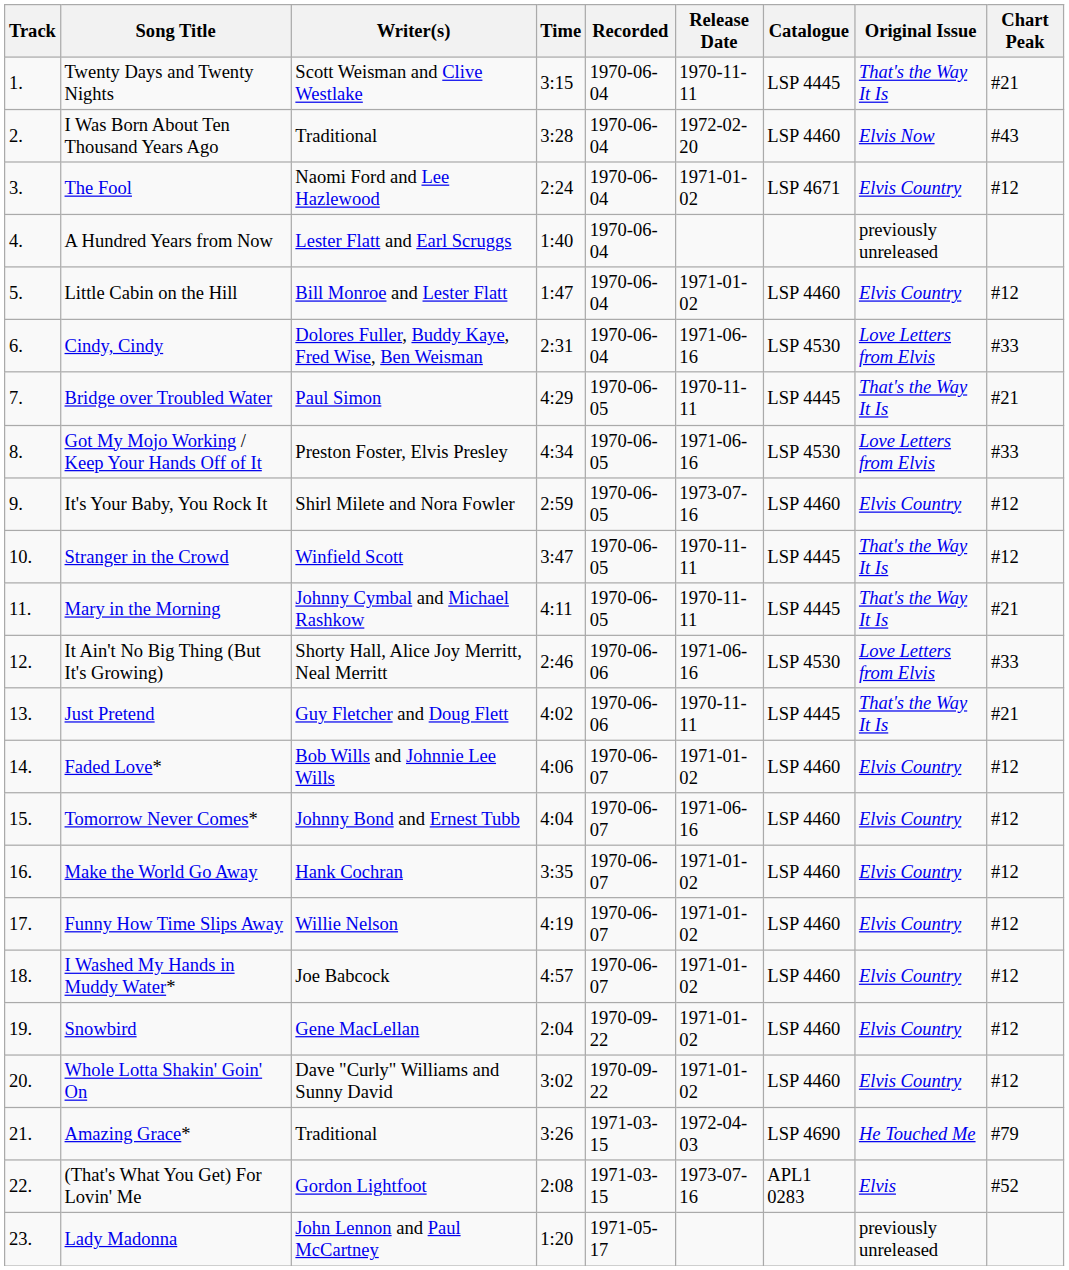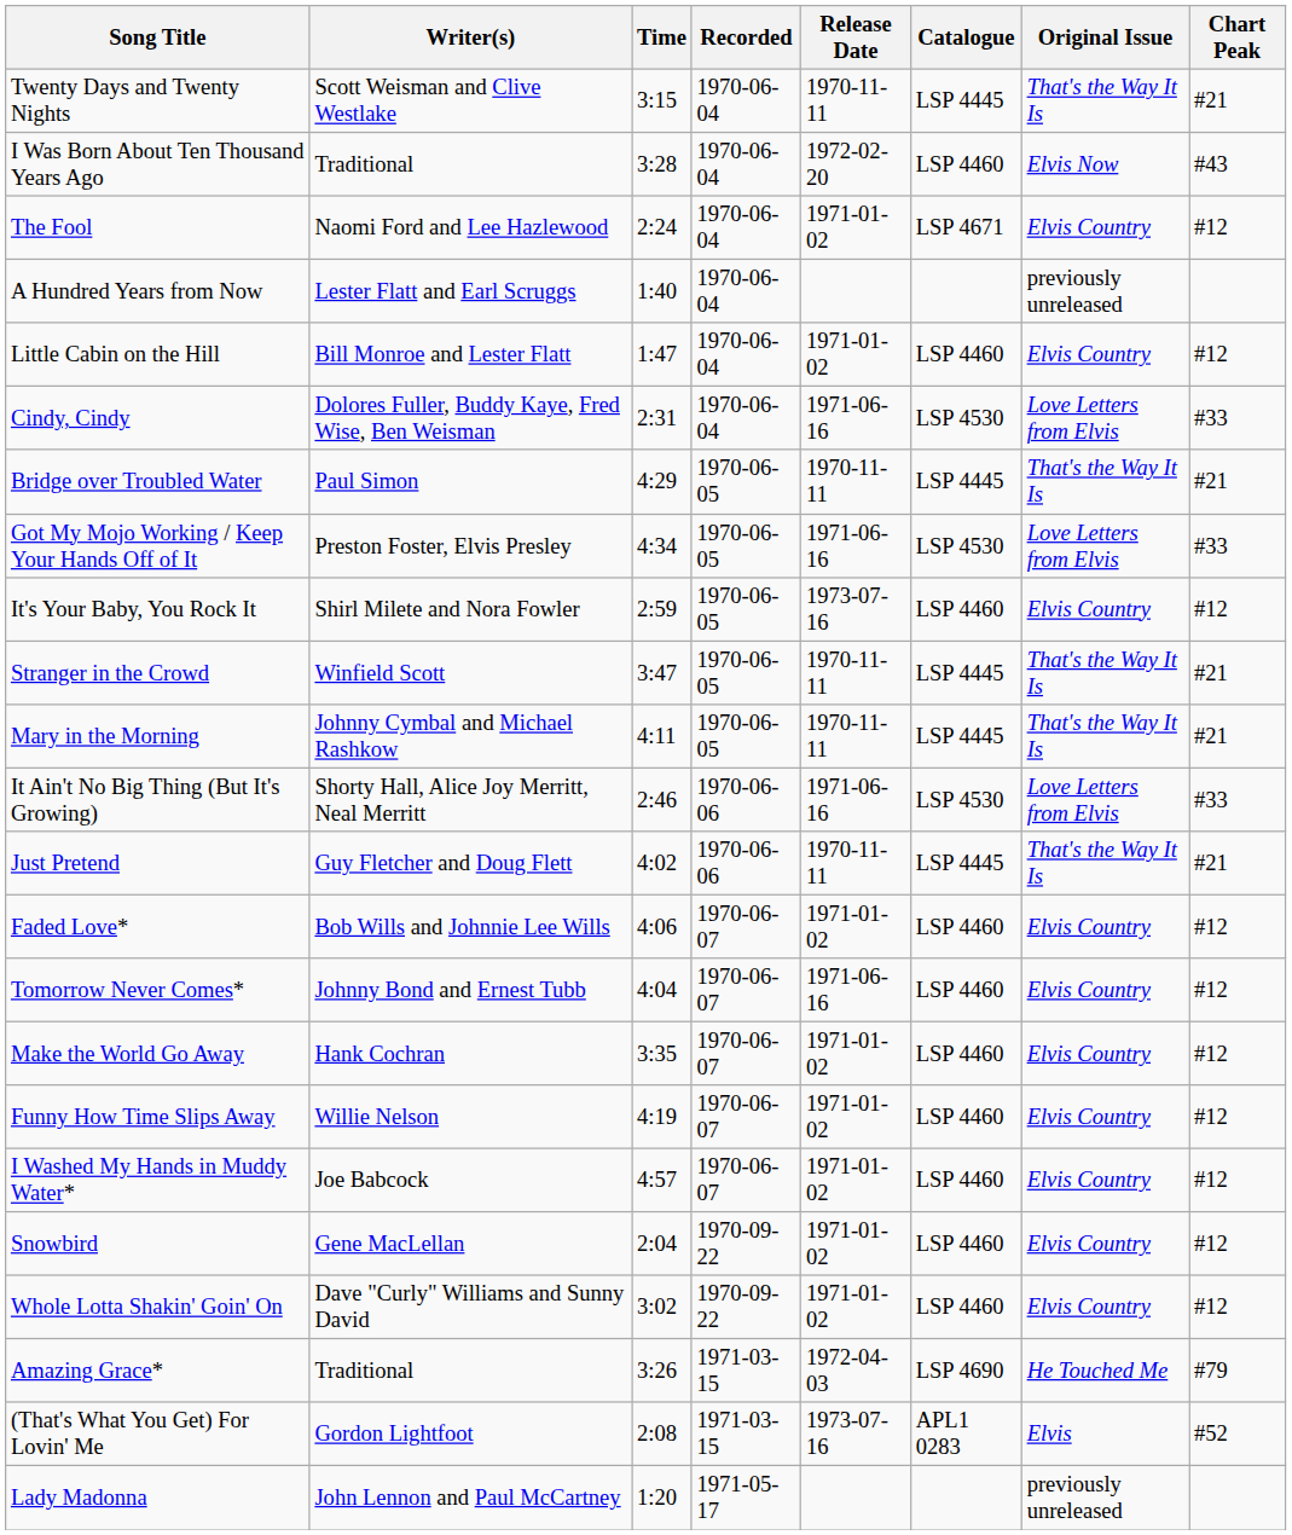 <table class="wikitable" style="font-size:95%;">
 <tr>
-<th>Track</th>
 <th>Song Title</th>
 <th>Writer(s)</th>
 <th>Time</th>
 <th>Recorded</th>
 <th>Release Date</th>
 <th>Catalogue</th>
 <th>Original Issue</th>
 <th>Chart Peak</th>
 </tr>
 <tr>
-<td>1.</td>
 <td>Twenty Days and Twenty Nights</td>
 <td>Scott Weisman and <a href='#'>Clive Westlake</a></td>
 <td>3:15</td>
 <td>1970-06-04</td>
 <td>1970-11-11</td>
 <td>LSP 4445</td>
 <td><em><a href='#'>That's the Way It Is</a></em></td>
 <td>#21</td>
 </tr>
 <tr>
-<td>2.</td>
 <td>I Was Born About Ten Thousand Years Ago</td>
 <td>Traditional</td>
 <td>3:28</td>
 <td>1970-06-04</td>
 <td>1972-02-20</td>
 <td>LSP 4460</td>
 <td><em><a href='#'>Elvis Now</a></em></td>
 <td>#43</td>
 </tr>
 <tr>
-<td>3.</td>
 <td><a href='#'>The Fool</a></td>
 <td>Naomi Ford and <a href='#'>Lee Hazlewood</a></td>
 <td>2:24</td>
 <td>1970-06-04</td>
 <td>1971-01-02</td>
 <td>LSP 4671</td>
 <td><em><a href='#'>Elvis Country</a></em></td>
 <td>#12</td>
 </tr>
 <tr>
-<td>4.</td>
 <td>A Hundred Years from Now</td>
 <td><a href='#'>Lester Flatt</a> and <a href='#'>Earl Scruggs</a></td>
 <td>1:40</td>
 <td>1970-06-04</td>
 <td></td>
 <td></td>
 <td>previously unreleased</td>
 <td></td>
 </tr>
 <tr>
-<td>5.</td>
 <td>Little Cabin on the Hill</td>
 <td><a href='#'>Bill Monroe</a> and <a href='#'>Lester Flatt</a></td>
 <td>1:47</td>
 <td>1970-06-04</td>
 <td>1971-01-02</td>
 <td>LSP 4460</td>
 <td><em><a href='#'>Elvis Country</a></em></td>
 <td>#12</td>
 </tr>
 <tr>
-<td>6.</td>
 <td><a href='#'>Cindy, Cindy</a></td>
 <td><a href='#'>Dolores Fuller</a>, <a href='#'>Buddy Kaye</a>, <a href='#'>Fred Wise</a>, <a href='#'>Ben Weisman</a></td>
 <td>2:31</td>
 <td>1970-06-04</td>
 <td>1971-06-16</td>
 <td>LSP 4530</td>
 <td><em><a href='#'>Love Letters from Elvis</a></em></td>
 <td>#33</td>
 </tr>
 <tr>
-<td>7.</td>
 <td><a href='#'>Bridge over Troubled Water</a></td>
 <td><a href='#'>Paul Simon</a></td>
 <td>4:29</td>
 <td>1970-06-05</td>
 <td>1970-11-11</td>
 <td>LSP 4445</td>
 <td><em><a href='#'>That's the Way It Is</a></em></td>
 <td>#21</td>
 </tr>
 <tr>
-<td>8.</td>
 <td><a href='#'>Got My Mojo Working</a> / <a href='#'>Keep Your Hands Off of It</a></td>
 <td>Preston Foster, Elvis Presley</td>
 <td>4:34</td>
 <td>1970-06-05</td>
 <td>1971-06-16</td>
 <td>LSP 4530</td>
 <td><em><a href='#'>Love Letters from Elvis</a></em></td>
 <td>#33</td>
 </tr>
 <tr>
-<td>9.</td>
 <td>It's Your Baby, You Rock It</td>
 <td>Shirl Milete and Nora Fowler</td>
 <td>2:59</td>
 <td>1970-06-05</td>
 <td>1973-07-16</td>
 <td>LSP 4460</td>
 <td><em><a href='#'>Elvis Country</a></em></td>
 <td>#12</td>
 </tr>
 <tr>
-<td>10.</td>
 <td><a href='#'>Stranger in the Crowd</a></td>
 <td><a href='#'>Winfield Scott</a></td>
 <td>3:47</td>
 <td>1970-06-05</td>
 <td>1970-11-11</td>
 <td>LSP 4445</td>
 <td><em><a href='#'>That's the Way It Is</a></em></td>
-<td>#12</td>
+<td>#21</td>
 </tr>
 <tr>
-<td>11.</td>
 <td><a href='#'>Mary in the Morning</a></td>
 <td><a href='#'>Johnny Cymbal</a> and <a href='#'>Michael Rashkow</a></td>
 <td>4:11</td>
 <td>1970-06-05</td>
 <td>1970-11-11</td>
 <td>LSP 4445</td>
 <td><em><a href='#'>That's the Way It Is</a></em></td>
 <td>#21</td>
 </tr>
 <tr>
-<td>12.</td>
 <td>It Ain't No Big Thing (But It's Growing)</td>
 <td>Shorty Hall, Alice Joy Merritt, Neal Merritt</td>
 <td>2:46</td>
 <td>1970-06-06</td>
 <td>1971-06-16</td>
 <td>LSP 4530</td>
 <td><em><a href='#'>Love Letters from Elvis</a></em></td>
 <td>#33</td>
 </tr>
 <tr>
-<td>13.</td>
 <td><a href='#'>Just Pretend</a></td>
 <td><a href='#'>Guy Fletcher</a> and <a href='#'>Doug Flett</a></td>
 <td>4:02</td>
 <td>1970-06-06</td>
 <td>1970-11-11</td>
 <td>LSP 4445</td>
 <td><em><a href='#'>That's the Way It Is</a></em></td>
 <td>#21</td>
 </tr>
 <tr>
-<td>14.</td>
 <td><a href='#'>Faded Love</a>*</td>
 <td><a href='#'>Bob Wills</a> and <a href='#'>Johnnie Lee Wills</a></td>
 <td>4:06</td>
 <td>1970-06-07</td>
 <td>1971-01-02</td>
 <td>LSP 4460</td>
 <td><em><a href='#'>Elvis Country</a></em></td>
 <td>#12</td>
 </tr>
 <tr>
-<td>15.</td>
 <td><a href='#'>Tomorrow Never Comes</a>*</td>
 <td><a href='#'>Johnny Bond</a> and <a href='#'>Ernest Tubb</a></td>
 <td>4:04</td>
 <td>1970-06-07</td>
 <td>1971-06-16</td>
 <td>LSP 4460</td>
 <td><em><a href='#'>Elvis Country</a></em></td>
 <td>#12</td>
 </tr>
 <tr>
-<td>16.</td>
 <td><a href='#'>Make the World Go Away</a></td>
 <td><a href='#'>Hank Cochran</a></td>
 <td>3:35</td>
 <td>1970-06-07</td>
 <td>1971-01-02</td>
 <td>LSP 4460</td>
 <td><em><a href='#'>Elvis Country</a></em></td>
 <td>#12</td>
 </tr>
 <tr>
-<td>17.</td>
 <td><a href='#'>Funny How Time Slips Away</a></td>
 <td><a href='#'>Willie Nelson</a></td>
 <td>4:19</td>
 <td>1970-06-07</td>
 <td>1971-01-02</td>
 <td>LSP 4460</td>
 <td><em><a href='#'>Elvis Country</a></em></td>
 <td>#12</td>
 </tr>
 <tr>
-<td>18.</td>
 <td><a href='#'>I Washed My Hands in Muddy Water</a>*</td>
 <td>Joe Babcock</td>
 <td>4:57</td>
 <td>1970-06-07</td>
 <td>1971-01-02</td>
 <td>LSP 4460</td>
 <td><em><a href='#'>Elvis Country</a></em></td>
 <td>#12</td>
 </tr>
 <tr>
-<td>19.</td>
 <td><a href='#'>Snowbird</a></td>
 <td><a href='#'>Gene MacLellan</a></td>
 <td>2:04</td>
 <td>1970-09-22</td>
 <td>1971-01-02</td>
 <td>LSP 4460</td>
 <td><em><a href='#'>Elvis Country</a></em></td>
 <td>#12</td>
 </tr>
 <tr>
-<td>20.</td>
 <td><a href='#'>Whole Lotta Shakin' Goin' On</a></td>
 <td>Dave "Curly" Williams and Sunny David</td>
 <td>3:02</td>
 <td>1970-09-22</td>
 <td>1971-01-02</td>
 <td>LSP 4460</td>
 <td><em><a href='#'>Elvis Country</a></em></td>
 <td>#12</td>
 </tr>
 <tr>
-<td>21.</td>
 <td><a href='#'>Amazing Grace</a>*</td>
 <td>Traditional</td>
 <td>3:26</td>
 <td>1971-03-15</td>
 <td>1972-04-03</td>
 <td>LSP 4690</td>
 <td><em><a href='#'>He Touched Me</a></em></td>
 <td>#79</td>
 </tr>
 <tr>
-<td>22.</td>
 <td>(That's What You Get) For Lovin' Me</td>
 <td><a href='#'>Gordon Lightfoot</a></td>
 <td>2:08</td>
 <td>1971-03-15</td>
 <td>1973-07-16</td>
 <td>APL1 0283</td>
 <td><em><a href='#'>Elvis</a></em></td>
 <td>#52</td>
 </tr>
 <tr>
-<td>23.</td>
 <td><a href='#'>Lady Madonna</a></td>
 <td><a href='#'>John Lennon</a> and <a href='#'>Paul McCartney</a></td>
 <td>1:20</td>
 <td>1971-05-17</td>
 <td></td>
 <td></td>
 <td>previously unreleased</td>
 <td></td>
 </tr>
 </table>
